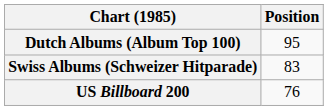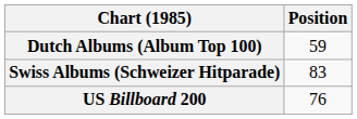 <table class="wikitable sortable plainrowheaders">
 <tr>
 <th>Chart (1985)</th>
 <th>Position</th>
 </tr>
 <tr>
 <th scope="row">Dutch Albums (Album Top 100)</th>
-<td style="text-align:center;">95</td>
+<td style="text-align:center;">59</td>
 </tr>
 <tr>
 <th scope="row">Swiss Albums (Schweizer Hitparade)</th>
 <td style="text-align:center;">83</td>
 </tr>
 <tr>
 <th scope="row">US <em>Billboard</em> 200</th>
 <td style="text-align:center;">76</td>
 </tr>
 </table>
